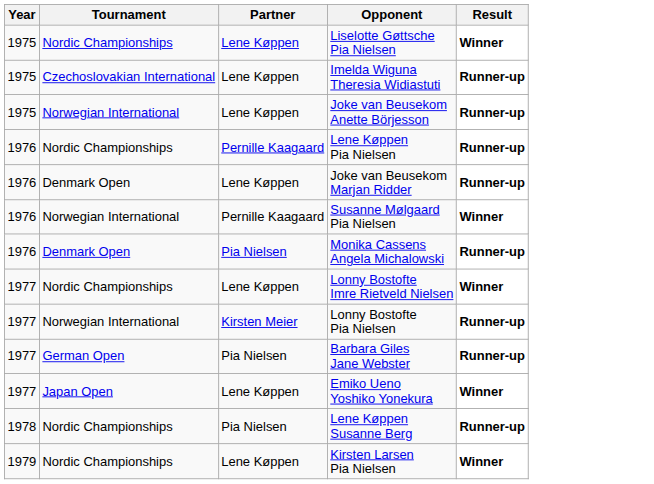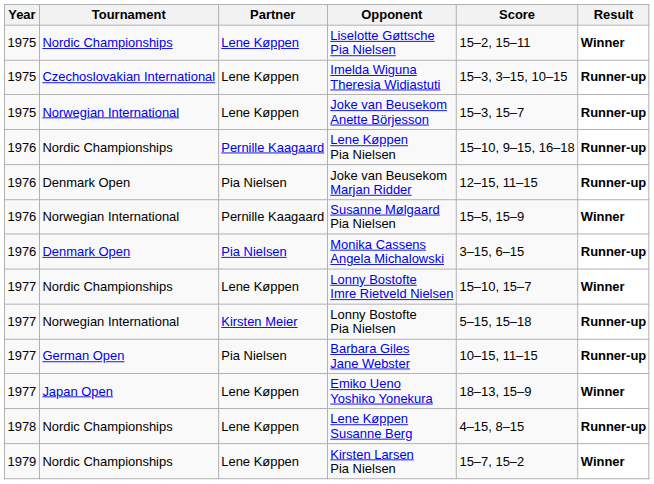 <table class="sortable wikitable" style="font-size: 90%;">
 <tr>
 <th>Year</th>
 <th>Tournament</th>
 <th>Partner</th>
 <th>Opponent</th>
+<th>Score</th>
 <th>Result</th>
 </tr>
 <tr>
 <td align="center">1975</td>
 <td align="left"><a href='#'>Nordic Championships</a></td>
 <td align="left"> <a href='#'>Lene Køppen</a></td>
 <td align="left"> <a href='#'>Liselotte Gøttsche</a><br> <a href='#'>Pia Nielsen</a></td>
+<td align="left">15–2, 15–11</td>
 <td style="text-align:left; background: white"> <strong>Winner</strong></td>
 </tr>
 <tr>
 <td align="center">1975</td>
 <td align="left"><a href='#'>Czechoslovakian International</a></td>
 <td align="left"> Lene Køppen</td>
 <td align="left"> <a href='#'>Imelda Wiguna</a><br> <a href='#'>Theresia Widiastuti</a></td>
+<td align="left">15–3, 3–15, 10–15</td>
 <td style="text-align:left; background: white"> <strong>Runner-up</strong></td>
 </tr>
 <tr>
 <td align="center">1975</td>
 <td align="left"><a href='#'>Norwegian International</a></td>
 <td align="left"> Lene Køppen</td>
 <td align="left"> <a href='#'>Joke van Beusekom</a><br> <a href='#'>Anette Börjesson</a></td>
+<td align="left">15–3, 15–7</td>
 <td style="text-align:left; background: white"> <strong>Runner-up</strong></td>
 </tr>
 <tr>
 <td align="center">1976</td>
 <td align="left">Nordic Championships</td>
 <td align="left"> <a href='#'>Pernille Kaagaard</a></td>
 <td align="left"> <a href='#'>Lene Køppen</a><br> Pia Nielsen</td>
+<td align="left">15–10, 9–15, 16–18</td>
 <td style="text-align:left; background: white"> <strong>Runner-up</strong></td>
 </tr>
 <tr>
 <td align="center">1976</td>
 <td align="left">Denmark Open</td>
-<td align="left"> Lene Køppen</td>
+<td align="left"> Pia Nielsen</td>
 <td align="left"> Joke van Beusekom<br> <a href='#'>Marjan Ridder</a></td>
+<td align="left">12–15, 11–15</td>
 <td style="text-align:left; background: white"> <strong>Runner-up</strong></td>
 </tr>
 <tr>
 <td align="center">1976</td>
 <td align="left">Norwegian International</td>
 <td align="left"> Pernille Kaagaard</td>
 <td align="left"> <a href='#'>Susanne Mølgaard</a><br> Pia Nielsen</td>
+<td align="left">15–5, 15–9</td>
 <td style="text-align:left; background: white"> <strong>Winner</strong></td>
 </tr>
 <tr>
 <td align="center">1976</td>
 <td align="left"><a href='#'>Denmark Open</a></td>
 <td align="left"> <a href='#'>Pia Nielsen</a></td>
 <td align="left"> <a href='#'>Monika Cassens</a><br> <a href='#'>Angela Michalowski</a></td>
+<td align="left">3–15, 6–15</td>
 <td style="text-align:left; background: white"> <strong>Runner-up</strong></td>
 </tr>
 <tr>
 <td align="center">1977</td>
 <td align="left">Nordic Championships</td>
 <td align="left"> Lene Køppen</td>
 <td align="left"> <a href='#'>Lonny Bostofte</a><br> <a href='#'>Imre Rietveld Nielsen</a></td>
+<td align="left">15–10, 15–7</td>
 <td style="text-align:left; background: white"> <strong>Winner</strong></td>
 </tr>
 <tr>
 <td align="center">1977</td>
 <td align="left">Norwegian International</td>
 <td align="left"> <a href='#'>Kirsten Meier</a></td>
 <td align="left"> Lonny Bostofte<br> Pia Nielsen</td>
+<td align="left">5–15, 15–18</td>
 <td style="text-align:left; background: white"> <strong>Runner-up</strong></td>
 </tr>
 <tr>
 <td align="center">1977</td>
 <td align="left"><a href='#'>German Open</a></td>
 <td align="left"> Pia Nielsen</td>
 <td align="left"> <a href='#'>Barbara Giles</a><br> <a href='#'>Jane Webster</a></td>
+<td align="left">10–15, 11–15</td>
 <td style="text-align:left; background:white"> <strong>Runner-up</strong></td>
 </tr>
 <tr>
 <td align="center">1977</td>
 <td align="left"><a href='#'>Japan Open</a></td>
 <td align="left"> Lene Køppen</td>
 <td align="left"> <a href='#'>Emiko Ueno</a><br> <a href='#'>Yoshiko Yonekura</a></td>
+<td align="left">18–13, 15–9</td>
 <td style="text-align:left; background:white"> <strong>Winner</strong></td>
 </tr>
 <tr>
 <td align="center">1978</td>
 <td align="left">Nordic Championships</td>
-<td align="left"> Pia Nielsen</td>
+<td align="left"> Lene Køppen</td>
 <td align="left"> <a href='#'>Lene Køppen</a><br> <a href='#'>Susanne Berg</a></td>
+<td align="left">4–15, 8–15</td>
 <td style="text-align:left; background: white"> <strong>Runner-up</strong></td>
 </tr>
 <tr>
 <td align="center">1979</td>
 <td align="left">Nordic Championships</td>
 <td align="left"> Lene Køppen</td>
 <td align="left"> <a href='#'>Kirsten Larsen</a><br> Pia Nielsen</td>
+<td align="left">15–7, 15–2</td>
 <td style="text-align:left; background: white"> <strong>Winner</strong></td>
 </tr>
 </table>
